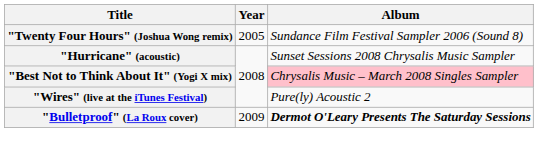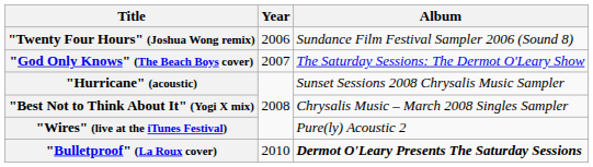 <table class="wikitable plainrowheaders" style="text-align:center;">
 <tr>
 <th scope=col>Title</th>
 <th scope=col>Year</th>
 <th scope=col>Album</th>
 </tr>
 <tr>
 <th scope="row">"Twenty Four Hours" <small>(Joshua Wong remix)</small></th>
-<td>2005</td>
+<td>2006</td>
 <td style="text-align:left;"><em>Sundance Film Festival Sampler 2006 (Sound 8)</em></td>
+</tr>
+<tr>
+<th scope="row">"<a href='#'>God Only Knows</a>" <small>(<a href='#'>The Beach Boys</a> cover)</small></th>
+<td>2007</td>
+<td style="text-align:left;"><em><a href='#'>The Saturday Sessions: The Dermot O'Leary Show</a></em></td>
 </tr>
 <tr>
 <th scope="row">"Hurricane" <small>(acoustic)</small></th>
 <td rowspan=3>2008</td>
 <td style="text-align:left;"><em>Sunset Sessions 2008 Chrysalis Music Sampler</em></td>
 </tr>
 <tr>
 <th scope="row">"Best Not to Think About It" <small>(Yogi X mix)</small></th>
-<td style="background: pink; text-align:left;"><em>Chrysalis Music – March 2008 Singles Sampler</em></td>
+<td style="text-align:left;"><em>Chrysalis Music – March 2008 Singles Sampler</em></td>
 </tr>
 <tr>
 <th scope="row">"Wires" <small>(live at the <a href='#'>iTunes Festival</a>)</small></th>
 <td style="text-align:left;"><em>Pure(ly) Acoustic 2</em></td>
 </tr>
 <tr>
 <th scope="row">"<a href='#'>Bulletproof</a>" <small>(<a href='#'>La Roux</a> cover)</small></th>
-<td>2009</td>
+<td>2010</td>
 <td style="text-align:left;"><strong><em>Dermot O'Leary Presents The Saturday Sessions</em></strong></td>
 </tr>
 </table>
